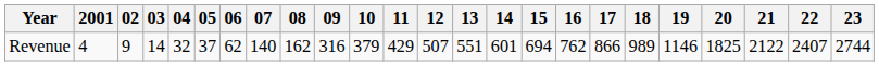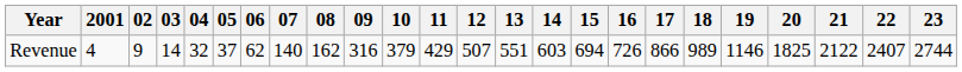 <table class="wikitable">
 <tr>
 <th>Year</th>
 <th>2001</th>
 <th>02</th>
 <th>03</th>
 <th>04</th>
 <th>05</th>
 <th>06</th>
 <th>07</th>
 <th>08</th>
 <th>09</th>
 <th>10</th>
 <th>11</th>
 <th>12</th>
 <th>13</th>
 <th>14</th>
 <th>15</th>
 <th>16</th>
 <th>17</th>
 <th>18</th>
 <th>19</th>
 <th>20</th>
 <th>21</th>
 <th>22</th>
 <th>23</th>
 </tr>
 <tr>
 <td>Revenue</td>
 <td>4</td>
 <td>9</td>
 <td>14</td>
 <td>32</td>
 <td>37</td>
 <td>62</td>
 <td>140</td>
 <td>162</td>
 <td>316</td>
 <td>379</td>
 <td>429</td>
 <td>507</td>
 <td>551</td>
-<td>601</td>
+<td>603</td>
 <td>694</td>
-<td>762</td>
+<td>726</td>
 <td>866</td>
 <td>989</td>
 <td>1146</td>
 <td>1825</td>
 <td>2122</td>
 <td>2407</td>
 <td>2744</td>
 </tr>
 </table>
